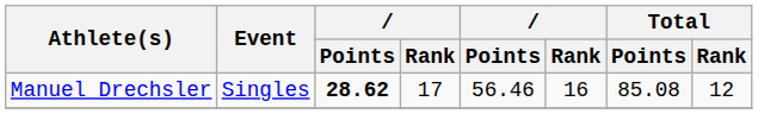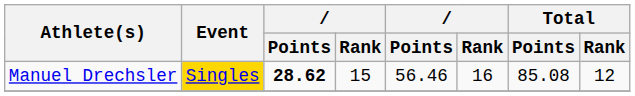 <table class="wikitable">
 <tr>
 <th rowspan="2">Athlete(s)</th>
 <th rowspan="2">Event</th>
 <th colspan="2">/</th>
 <th colspan="2">/</th>
 <th colspan="2">Total</th>
 </tr>
 <tr>
 <th>Points</th>
 <th>Rank</th>
 <th>Points</th>
 <th>Rank</th>
 <th>Points</th>
 <th>Rank</th>
 </tr>
 <tr>
 <td><a href='#'>Manuel Drechsler</a></td>
-<td><a href='#'>Singles</a></td>
+<td style="background: gold;"><a href='#'>Singles</a></td>
 <td align="center"><strong>28.62</strong></td>
-<td align="center">17</td>
+<td align="center">15</td>
 <td align="center">56.46</td>
 <td align="center">16</td>
 <td align="center">85.08</td>
 <td align="center">12</td>
 </tr>
 <tr>
 </tr>
 </table>
